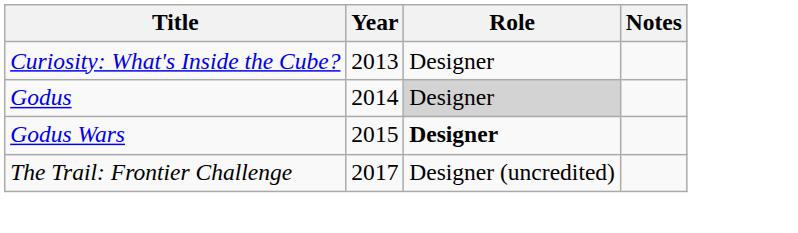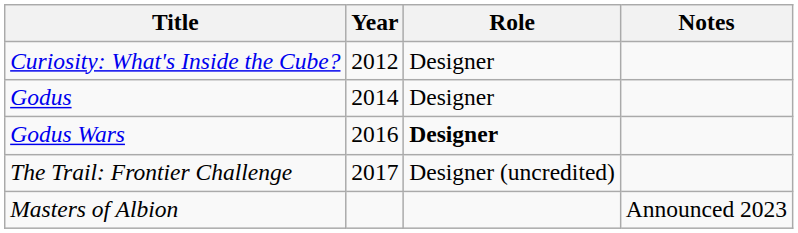 <table class="wikitable">
 <tr>
 <th>Title</th>
 <th>Year</th>
 <th>Role</th>
 <th>Notes</th>
 </tr>
 <tr>
 <td><em><a href='#'>Curiosity: What's Inside the Cube?</a></em></td>
-<td>2013</td>
+<td>2012</td>
 <td>Designer</td>
 <td></td>
 </tr>
 <tr>
 <td><em><a href='#'>Godus</a></em></td>
 <td>2014</td>
-<td style="background: lightgrey;">Designer</td>
+<td>Designer</td>
 <td></td>
 </tr>
 <tr>
 <td><em><a href='#'>Godus Wars</a></em></td>
-<td>2015</td>
+<td>2016</td>
 <td><strong>Designer</strong></td>
 <td></td>
 </tr>
 <tr>
 <td><em>The Trail: Frontier Challenge</em></td>
 <td>2017</td>
 <td>Designer (uncredited)</td>
 <td></td>
 </tr>
+<tr>
+<td><em>Masters of Albion</em></td>
+<td></td>
+<td></td>
+<td>Announced 2023</td>
+</tr>
 </table>
